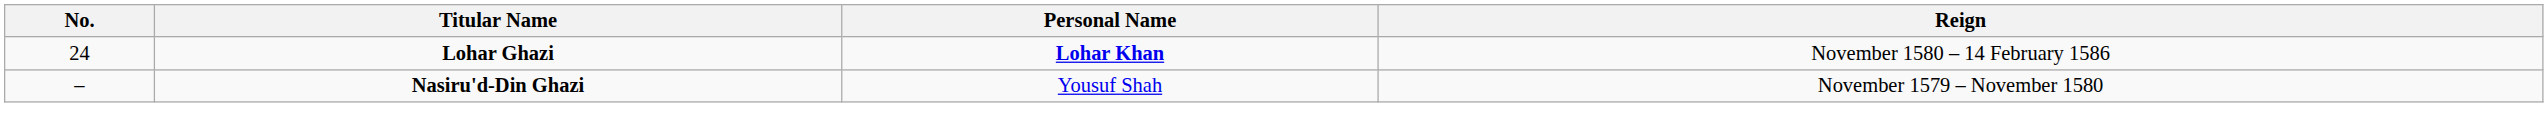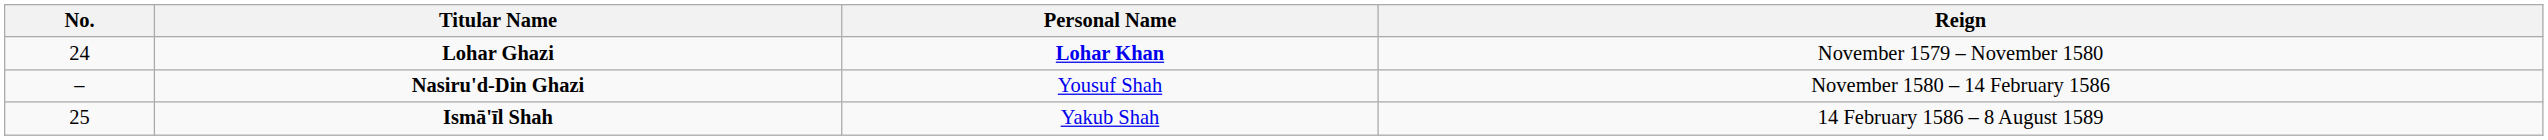 <table width=100% class="wikitable">
 <tr>
 <th style= width=7%>No.</th>
 <th style= width=7%>Titular Name</th>
 <th style= width=7%>Personal Name</th>
 <th style= width=7%>Reign</th>
 </tr>
 <tr>
 <td align="center">24</td>
 <td align="center"><strong>Lohar Ghazi</strong></td>
 <td align="center"><strong><a href='#'>Lohar Khan</a></strong></td>
-<td align="center">November 1580 – 14 February 1586</td>
+<td align="center">November 1579 – November 1580</td>
 </tr>
 <tr>
 <td align="center">–</td>
 <td align="center"><strong>Nasiru'd-Din Ghazi</strong></td>
 <td align="center"><a href='#'>Yousuf Shah</a></td>
-<td align="center">November 1579 – November 1580</td>
+<td align="center">November 1580 – 14 February 1586</td>
+</tr>
+<tr>
+<td align="center">25</td>
+<td align="center"><strong>Ismā'īl Shah</strong></td>
+<td align="center"><a href='#'>Yakub Shah</a></td>
+<td align="center">14 February 1586 – 8 August 1589</td>
 </tr>
 </table>
